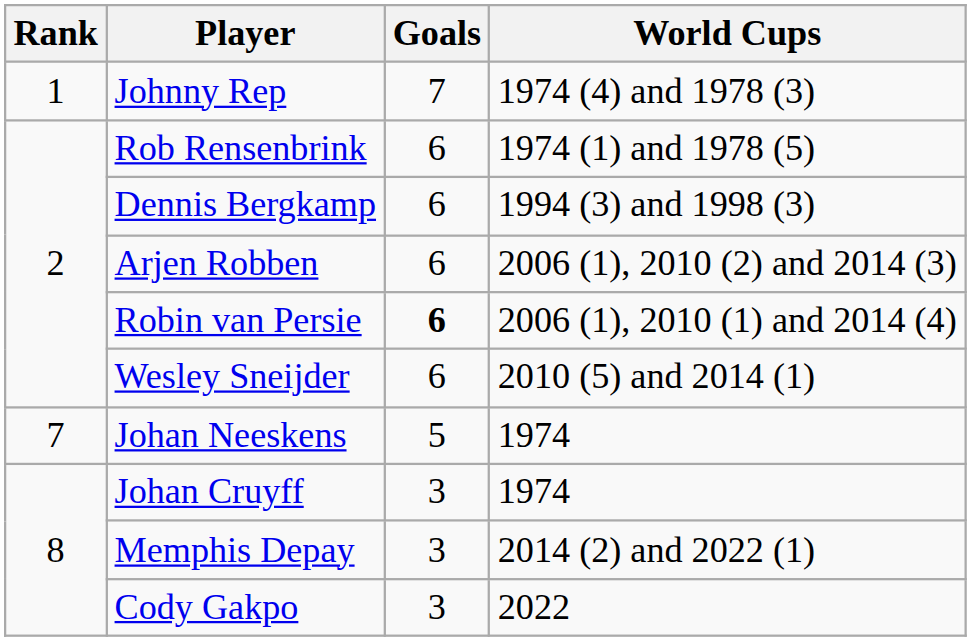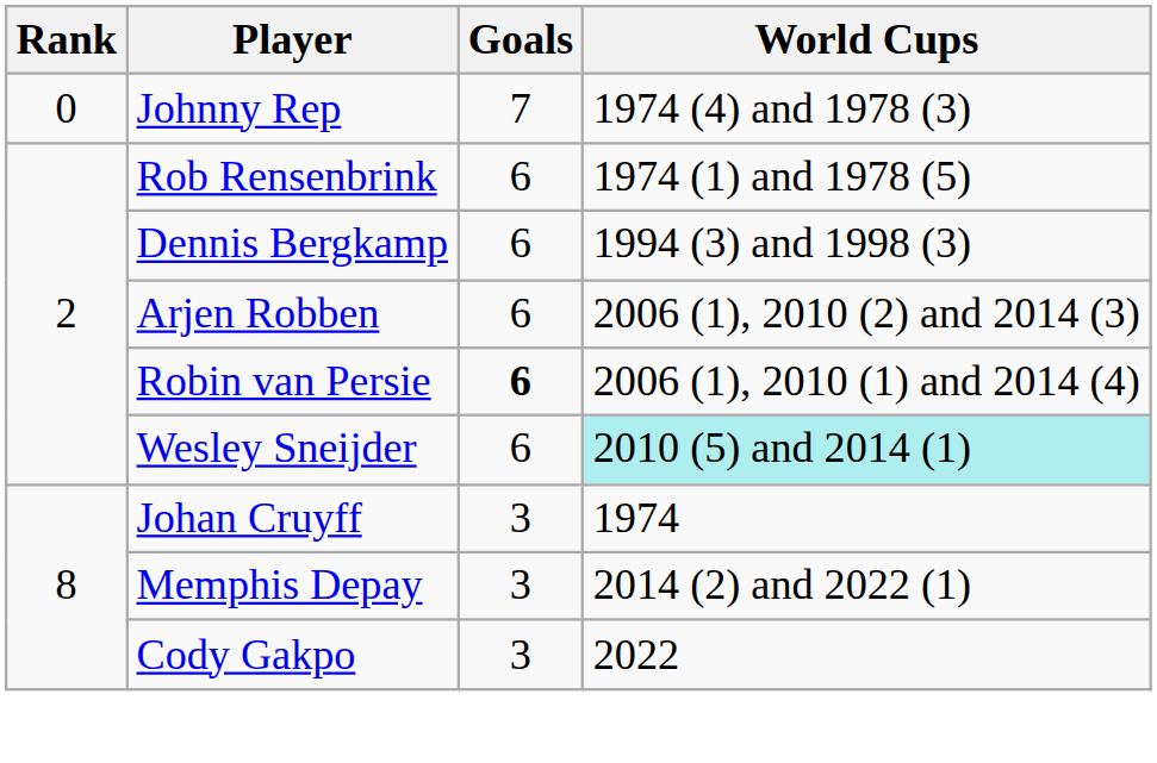 <table class="wikitable" style="text-align: left;">
 <tr>
 <th>Rank</th>
 <th>Player</th>
 <th>Goals</th>
 <th>World Cups</th>
 </tr>
 <tr>
-<td align=center>1</td>
+<td align=center>0</td>
 <td><a href='#'>Johnny Rep</a></td>
 <td align=center>7</td>
 <td>1974 (4) and 1978 (3)</td>
 </tr>
 <tr>
 <td rowspan=5 align=center>2</td>
 <td><a href='#'>Rob Rensenbrink</a></td>
 <td align=center>6</td>
 <td>1974 (1) and 1978 (5)</td>
 </tr>
 <tr>
 <td><a href='#'>Dennis Bergkamp</a></td>
 <td align=center>6</td>
 <td>1994 (3) and 1998 (3)</td>
 </tr>
 <tr>
 <td><a href='#'>Arjen Robben</a></td>
 <td align=center>6</td>
 <td>2006 (1), 2010 (2) and 2014 (3)</td>
 </tr>
 <tr>
 <td><a href='#'>Robin van Persie</a></td>
 <td align=center><strong>6</strong></td>
 <td>2006 (1), 2010 (1) and 2014 (4)</td>
 </tr>
 <tr>
 <td><a href='#'>Wesley Sneijder</a></td>
 <td align=center>6</td>
-<td>2010 (5) and 2014 (1)</td>
-</tr>
-<tr>
-<td align=center>7</td>
-<td><a href='#'>Johan Neeskens</a></td>
-<td align=center>5</td>
-<td>1974</td>
+<td style="background: paleturquoise;">2010 (5) and 2014 (1)</td>
 </tr>
 <tr>
 <td rowspan=3 align=center>8</td>
 <td><a href='#'>Johan Cruyff</a></td>
 <td align=center>3</td>
 <td>1974</td>
 </tr>
 <tr>
 <td><a href='#'>Memphis Depay</a></td>
 <td align=center>3</td>
 <td>2014 (2) and 2022 (1)</td>
 </tr>
 <tr>
 <td><a href='#'>Cody Gakpo</a></td>
 <td align=center>3</td>
 <td>2022</td>
 </tr>
 </table>
